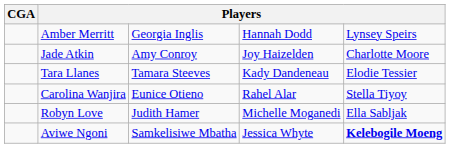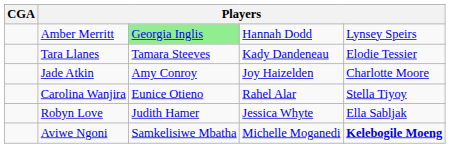 <table class="wikitable sortable">
 <tr>
 <th>CGA</th>
 <th colspan=4>Players</th>
 </tr>
 <tr>
 <td></td>
 <td><a href='#'>Amber Merritt</a></td>
-<td><a href='#'>Georgia Inglis</a></td>
+<td style="background: lightgreen;"><a href='#'>Georgia Inglis</a></td>
 <td><a href='#'>Hannah Dodd</a></td>
 <td><a href='#'>Lynsey Speirs</a></td>
+</tr>
+<tr>
+<td></td>
+<td><a href='#'>Tara Llanes</a></td>
+<td><a href='#'>Tamara Steeves</a></td>
+<td><a href='#'>Kady Dandeneau</a></td>
+<td><a href='#'>Elodie Tessier</a></td>
 </tr>
 <tr>
 <td></td>
 <td><a href='#'>Jade Atkin</a></td>
 <td><a href='#'>Amy Conroy</a></td>
 <td><a href='#'>Joy Haizelden</a></td>
 <td><a href='#'>Charlotte Moore</a></td>
-</tr>
-<tr>
-<td></td>
-<td><a href='#'>Tara Llanes</a></td>
-<td><a href='#'>Tamara Steeves</a></td>
-<td><a href='#'>Kady Dandeneau</a></td>
-<td><a href='#'>Elodie Tessier</a></td>
 </tr>
 <tr>
 <td></td>
 <td><a href='#'>Carolina Wanjira</a></td>
 <td><a href='#'>Eunice Otieno</a></td>
 <td><a href='#'>Rahel Alar</a></td>
 <td><a href='#'>Stella Tiyoy</a></td>
 </tr>
 <tr>
 <td></td>
 <td><a href='#'>Robyn Love</a></td>
 <td><a href='#'>Judith Hamer</a></td>
-<td><a href='#'>Michelle Moganedi</a></td>
+<td><a href='#'>Jessica Whyte</a></td>
 <td><a href='#'>Ella Sabljak</a></td>
 </tr>
 <tr>
 <td></td>
 <td><a href='#'>Aviwe Ngoni</a></td>
 <td><a href='#'>Samkelisiwe Mbatha</a></td>
-<td><a href='#'>Jessica Whyte</a></td>
+<td><a href='#'>Michelle Moganedi</a></td>
 <td><strong><a href='#'>Kelebogile Moeng</a></strong></td>
 </tr>
 </table>
